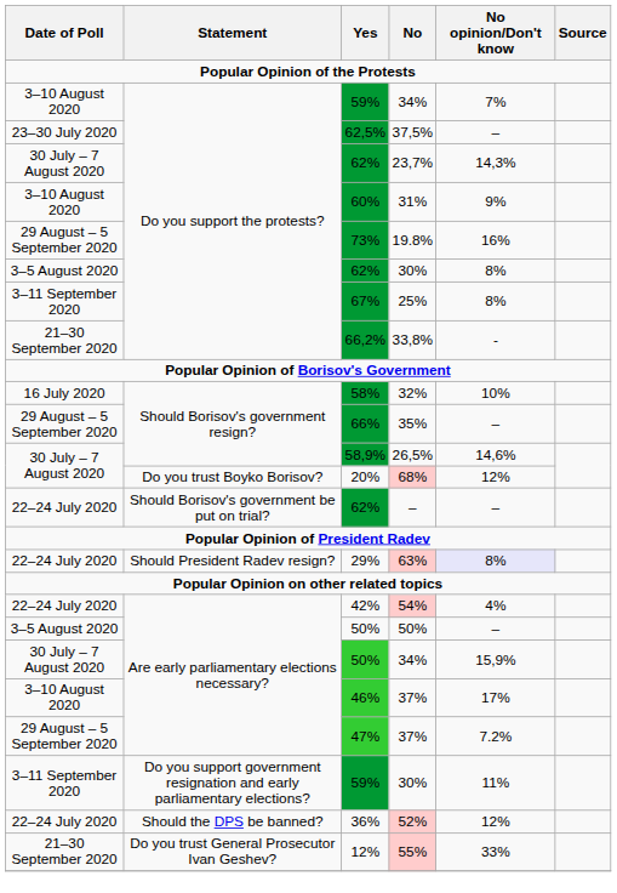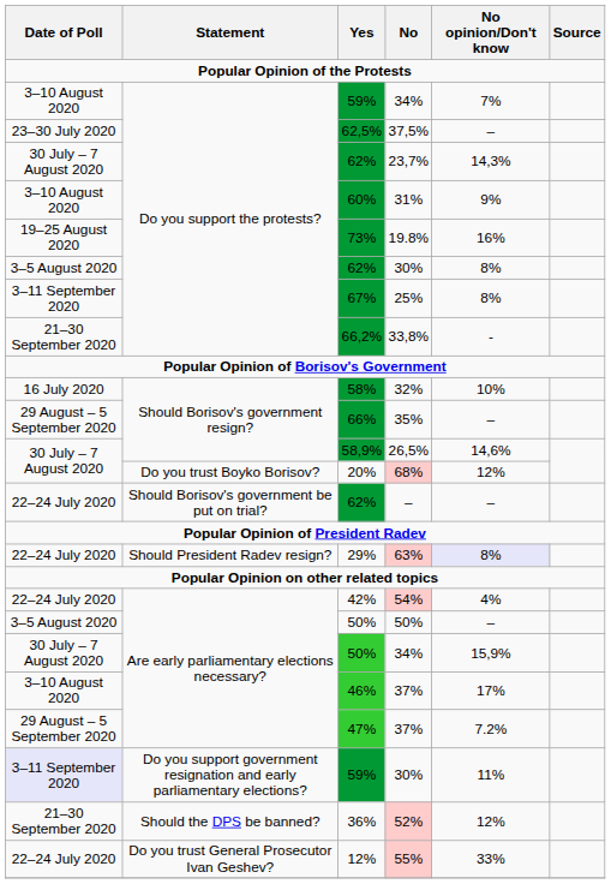 <table class="wikitable"style="text-align:center;font-size:90%;">
 <tr>
 <th>Date of Poll</th>
 <th>Statement</th>
 <th>Yes</th>
 <th>No</th>
 <th>No opinion/Don't know</th>
 <th>Source</th>
 </tr>
 <tr>
 <td colspan="6"><strong>Popular Opinion of the Protests</strong></td>
 </tr>
 <tr>
 <td>3–10 August 2020</td>
 <td rowspan=8>Do you support the protests?</td>
 <td style="background:#009933;">59%</td>
 <td>34%</td>
 <td>7%</td>
 <td></td>
 </tr>
 <tr>
 <td>23–30 July 2020</td>
 <td style="background:#009933;">62,5%</td>
 <td>37,5%</td>
 <td>–</td>
 <td></td>
 </tr>
 <tr>
 <td>30 July – 7 August 2020</td>
 <td style="background:#009933;">62%</td>
 <td>23,7%</td>
 <td>14,3%</td>
 <td></td>
 </tr>
 <tr>
 <td>3–10 August 2020</td>
 <td style="background:#009933;">60%</td>
 <td>31%</td>
 <td>9%</td>
 <td></td>
 </tr>
 <tr>
-<td>29 August – 5 September 2020</td>
+<td>19–25 August 2020</td>
 <td style="background:#009933;">73%</td>
 <td>19.8%</td>
 <td>16%</td>
 <td></td>
 </tr>
 <tr>
 <td>3–5 August 2020</td>
 <td style="background:#009933;">62%</td>
 <td>30%</td>
 <td>8%</td>
 <td></td>
 </tr>
 <tr>
 <td>3–11 September 2020</td>
 <td style="background:#009933;">67%</td>
 <td>25%</td>
 <td>8%</td>
 <td></td>
 </tr>
 <tr>
 <td>21–30 September 2020</td>
 <td style="background:#009933;">66,2%</td>
 <td>33,8%</td>
 <td>-</td>
 <td></td>
 </tr>
 <tr>
 <td colspan="6"><strong>Popular Opinion of <a href='#'>Borisov's Government</a></strong></td>
 </tr>
 <tr>
 <td>16 July 2020</td>
 <td rowspan=3>Should Borisov's government resign?</td>
 <td style="background:#009933;">58%</td>
 <td>32%</td>
 <td>10%</td>
 <td></td>
 </tr>
 <tr>
 <td>29 August – 5 September 2020</td>
 <td style="background:#009933;">66%</td>
 <td>35%</td>
 <td>–</td>
 <td> </td>
 </tr>
 <tr>
 <td rowspan="2">30 July – 7 August 2020</td>
 <td style="background:#009933;">58,9%</td>
 <td>26,5%</td>
 <td>14,6%</td>
 <td rowspan="2"></td>
 </tr>
 <tr>
 <td>Do you trust Boyko Borisov?</td>
 <td>20%</td>
 <td style="background:#ffcccc;">68%</td>
 <td>12%</td>
 </tr>
 <tr>
 <td>22–24 July 2020</td>
 <td>Should Borisov's government be put on trial?</td>
 <td style="background:#009933;">62%</td>
 <td>–</td>
 <td>–</td>
 <td></td>
 </tr>
 <tr>
 <td colspan="6"><strong>Popular Opinion of <a href='#'>President Radev</a></strong></td>
 </tr>
 <tr>
 <td>22–24 July 2020</td>
 <td>Should President Radev resign?</td>
 <td>29%</td>
 <td style="background:#ffcccc;">63%</td>
 <td style="background: lavender;">8%</td>
 <td></td>
 </tr>
 <tr>
 <td colspan="6"><strong>Popular Opinion on other related topics</strong></td>
 </tr>
 <tr>
 <td>22–24 July 2020</td>
 <td rowspan=5>Are early parliamentary elections necessary?</td>
 <td>42%</td>
 <td style="background:#ffcccc;">54%</td>
 <td>4%</td>
 <td></td>
 </tr>
 <tr>
 <td>3–5 August 2020</td>
 <td>50%</td>
 <td>50%</td>
 <td>–</td>
 <td> </td>
 </tr>
 <tr>
 <td>30 July – 7 August 2020</td>
 <td style="background:#33cc33;">50%</td>
 <td>34%</td>
 <td>15,9%</td>
 <td></td>
 </tr>
 <tr>
 <td>3–10 August 2020</td>
 <td style="background:#33cc33;">46%</td>
 <td>37%</td>
 <td>17%</td>
 <td></td>
 </tr>
 <tr>
 <td>29 August – 5 September 2020</td>
 <td style="background:#33cc33;">47%</td>
 <td>37%</td>
 <td>7.2%</td>
 <td></td>
 </tr>
 <tr>
-<td>3–11 September 2020</td>
+<td style="background: lavender;">3–11 September 2020</td>
 <td>Do you support government resignation and early parliamentary elections?</td>
 <td style="background:#009933;">59%</td>
 <td>30%</td>
 <td>11%</td>
 <td></td>
 </tr>
 <tr>
-<td>22–24 July 2020</td>
+<td>21–30 September 2020</td>
 <td>Should the <a href='#'>DPS</a> be banned?</td>
 <td>36%</td>
 <td style="background:#ffcccc;">52%</td>
 <td>12%</td>
 <td></td>
 </tr>
 <tr>
-<td>21–30 September 2020</td>
+<td>22–24 July 2020</td>
 <td>Do you trust General Prosecutor Ivan Geshev?</td>
 <td>12%</td>
 <td style="background:#ffcccc;">55%</td>
 <td>33%</td>
 <td></td>
 </tr>
 <tr>
 </tr>
 </table>
